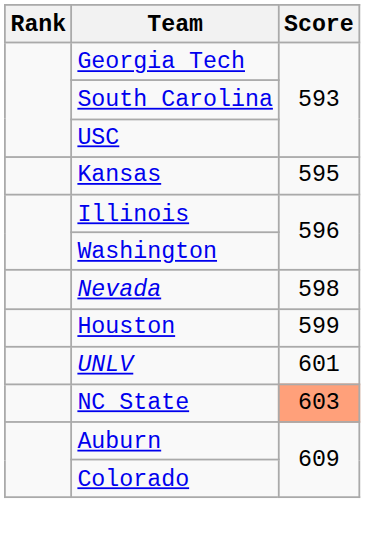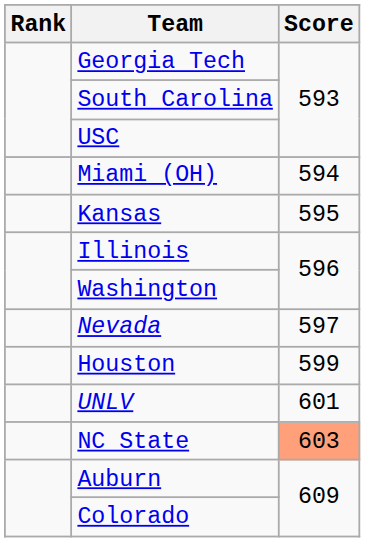 <table class="wikitable sortable" style="text-align:center">
 <tr>
 <th dat-sort-type=number>Rank</th>
 <th>Team</th>
 <th>Score</th>
 </tr>
 <tr>
 <td rowspan=3></td>
 <td align=left><a href='#'>Georgia Tech</a></td>
 <td rowspan=3>593</td>
 </tr>
 <tr>
 <td align=left><a href='#'>South Carolina</a></td>
 </tr>
 <tr>
 <td align=left><a href='#'>USC</a></td>
 </tr>
 <tr>
 <td></td>
+<td align=left><a href='#'>Miami (OH)</a></td>
+<td>594</td>
+</tr>
+<tr>
+<td></td>
 <td align=left><a href='#'>Kansas</a></td>
 <td>595</td>
 </tr>
 <tr>
 <td rowspan=2></td>
 <td align=left><a href='#'>Illinois</a></td>
 <td rowspan=2>596</td>
 </tr>
 <tr>
 <td align=left><a href='#'>Washington</a></td>
 </tr>
 <tr>
 <td></td>
 <td align=left><em><a href='#'>Nevada</a></em></td>
-<td>598</td>
+<td>597</td>
 </tr>
 <tr>
 <td></td>
 <td align=left><a href='#'>Houston</a></td>
 <td>599</td>
 </tr>
 <tr>
 <td></td>
 <td align=left><em><a href='#'>UNLV</a></em></td>
 <td>601</td>
 </tr>
 <tr>
 <td></td>
 <td align=left><a href='#'>NC State</a></td>
 <td style="background: lightsalmon;">603</td>
 </tr>
 <tr>
 <td rowspan=2></td>
 <td align=left><a href='#'>Auburn</a></td>
 <td rowspan=2>609</td>
 </tr>
 <tr>
 <td align=left><a href='#'>Colorado</a></td>
 </tr>
 </table>
